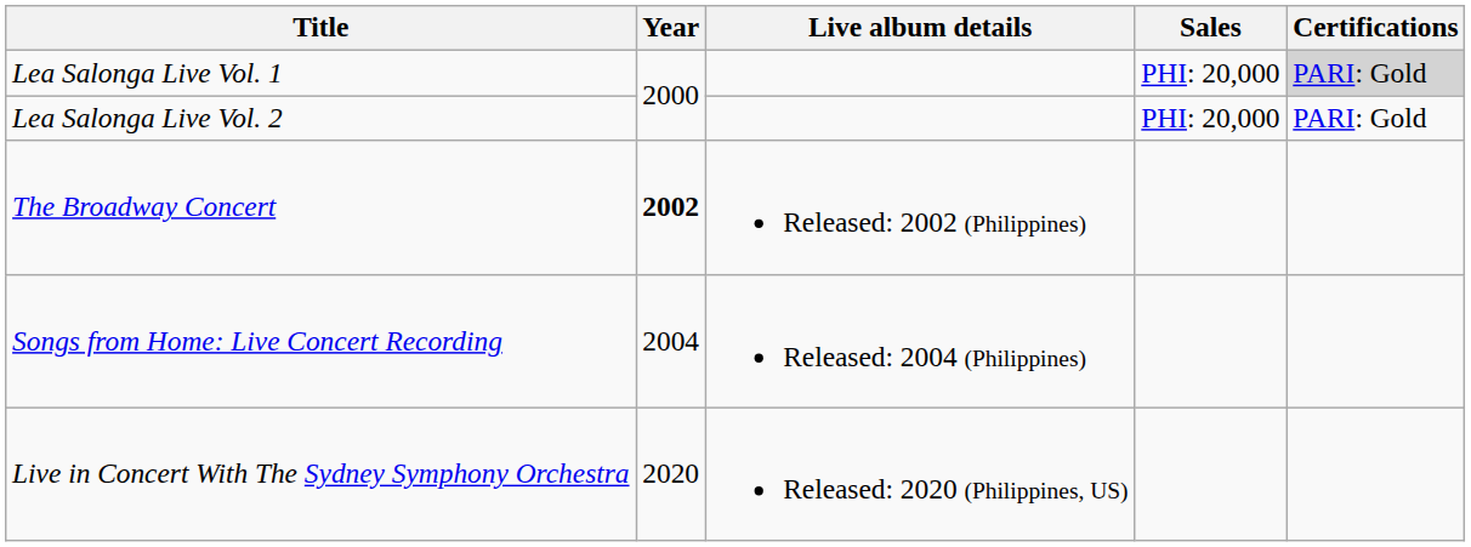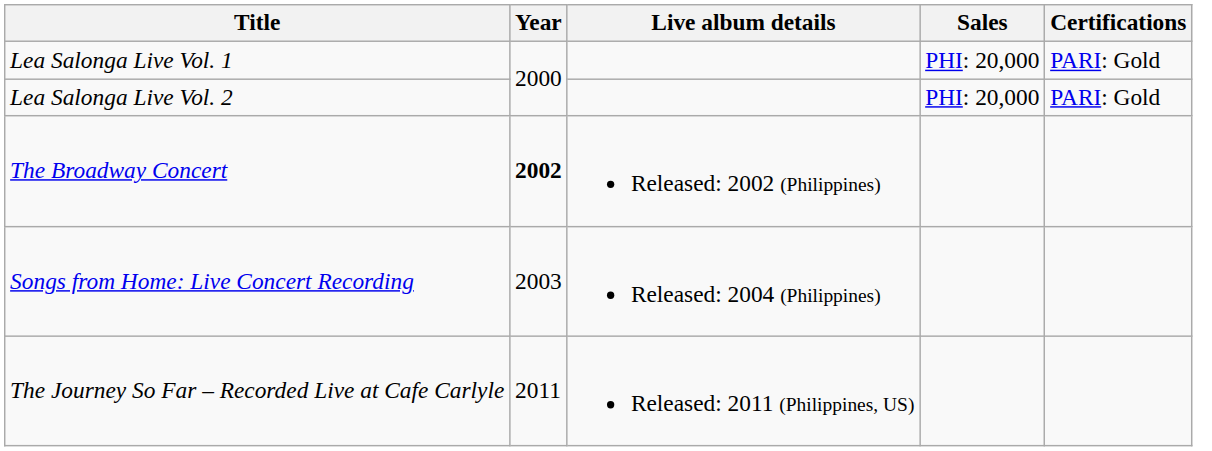 <table class="wikitable">
 <tr>
 <th>Title</th>
 <th>Year</th>
 <th>Live album details</th>
 <th>Sales</th>
 <th>Certifications</th>
 </tr>
 <tr>
 <td><em>Lea Salonga Live Vol. 1</em></td>
 <td rowspan="2">2000</td>
 <td></td>
 <td><a href='#'>PHI</a>: 20,000</td>
-<td style="background: lightgrey;"><a href='#'>PARI</a>: Gold</td>
+<td><a href='#'>PARI</a>: Gold</td>
 </tr>
 <tr>
 <td><em>Lea Salonga Live Vol. 2</em></td>
 <td></td>
 <td><a href='#'>PHI</a>: 20,000</td>
 <td><a href='#'>PARI</a>: Gold</td>
 </tr>
 <tr>
 <td align="left"><em><a href='#'>The Broadway Concert</a></em></td>
 <td><strong>2002</strong></td>
 <td><br><ul><li>Released: 2002 <small>(Philippines)</small></li></ul></td>
 <td></td>
 <td></td>
 </tr>
 <tr>
 <td align="left"><em><a href='#'>Songs from Home: Live Concert Recording</a></em></td>
-<td>2004</td>
+<td>2003</td>
 <td><br><ul><li>Released: 2004 <small>(Philippines)</small></li></ul></td>
 <td></td>
 <td></td>
 </tr>
 <tr>
-<td align="left"><em>Live in Concert With The <a href='#'>Sydney Symphony Orchestra</a></em></td>
-<td>2020</td>
-<td><br><ul><li>Released: 2020 <small>(Philippines, US)</small></li></ul></td>
+<td align="left"><em>The Journey So Far – Recorded Live at Cafe Carlyle</em></td>
+<td>2011</td>
+<td><br><ul><li>Released: 2011 <small>(Philippines, US)</small></li></ul></td>
 <td></td>
 <td></td>
 </tr>
 </table>
